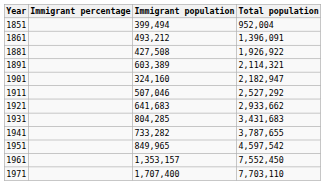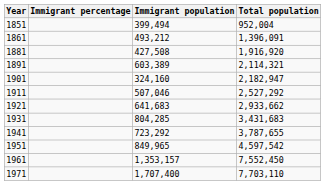 <table class="wikitable sortable">
 <tr>
 <th>Year</th>
 <th>Immigrant percentage</th>
 <th>Immigrant population</th>
 <th>Total population</th>
 </tr>
 <tr>
 <td>1851</td>
 <td></td>
 <td>399,494</td>
 <td>952,004</td>
 </tr>
 <tr>
 <td>1861</td>
 <td></td>
 <td>493,212</td>
 <td>1,396,091</td>
 </tr>
 <tr>
 <td>1881</td>
 <td></td>
 <td>427,508</td>
-<td>1,926,922</td>
+<td>1,916,920</td>
 </tr>
 <tr>
 <td>1891</td>
 <td></td>
 <td>603,389</td>
 <td>2,114,321</td>
 </tr>
 <tr>
 <td>1901</td>
 <td></td>
 <td>324,160</td>
 <td>2,182,947</td>
 </tr>
 <tr>
 <td>1911</td>
 <td></td>
 <td>507,046</td>
 <td>2,527,292</td>
 </tr>
 <tr>
 <td>1921</td>
 <td></td>
 <td>641,683</td>
 <td>2,933,662</td>
 </tr>
 <tr>
 <td>1931</td>
 <td></td>
 <td>804,285</td>
 <td>3,431,683</td>
 </tr>
 <tr>
 <td>1941</td>
 <td></td>
-<td>733,282</td>
+<td>723,292</td>
 <td>3,787,655</td>
 </tr>
 <tr>
 <td>1951</td>
 <td></td>
 <td>849,965</td>
 <td>4,597,542</td>
 </tr>
 <tr>
 <td>1961</td>
 <td></td>
 <td>1,353,157</td>
 <td>7,552,450</td>
 </tr>
 <tr>
 <td>1971</td>
 <td></td>
 <td>1,707,400</td>
 <td>7,703,110</td>
 </tr>
 </table>
